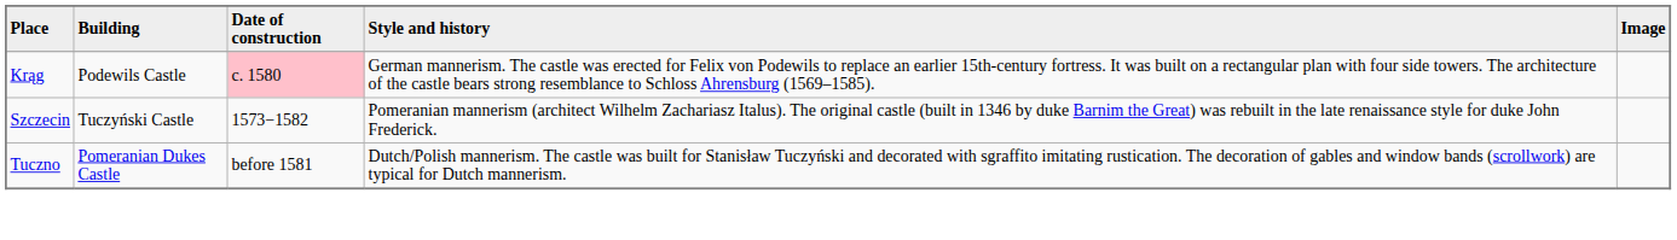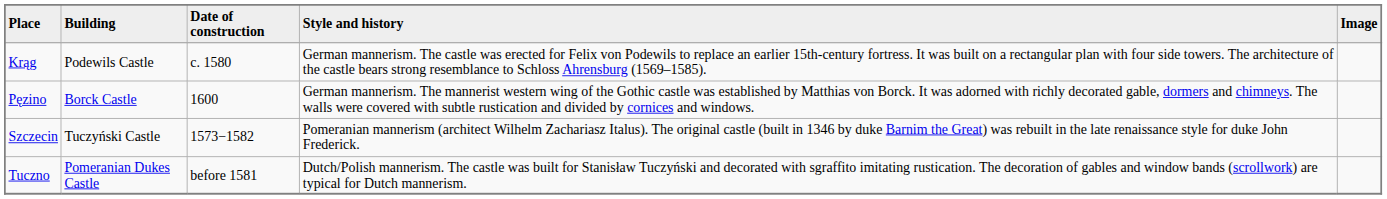 <table class="wikitable" style="border: 2px solid gray; border-collapse: collapse;" width="100%">
 <tr>
 <td bgcolor="#EEEEEE"><strong>Place</strong></td>
 <td bgcolor="#EEEEEE"><strong>Building</strong></td>
 <td bgcolor="#EEEEEE"><strong>Date of construction</strong></td>
 <td bgcolor="#EEEEEE"><strong>Style and history</strong></td>
 <td bgcolor="#EEEEEE"><strong>Image</strong></td>
 </tr>
 <tr>
 </tr>
 <tr>
 <td><a href='#'>Krąg</a></td>
 <td>Podewils Castle</td>
-<td style="background: pink;">c. 1580</td>
+<td>c. 1580</td>
 <td>German mannerism. The castle was erected for Felix von Podewils to replace an earlier 15th-century fortress. It was built on a rectangular plan with four side towers. The architecture of the castle bears strong resemblance to Schloss <a href='#'>Ahrensburg</a> (1569–1585).</td>
+<td></td>
+</tr>
+<tr>
+<td><a href='#'>Pęzino</a></td>
+<td><a href='#'>Borck Castle</a></td>
+<td>1600</td>
+<td>German mannerism. The mannerist western wing of the Gothic castle was established by Matthias von Borck. It was adorned with richly decorated gable, <a href='#'>dormers</a> and <a href='#'>chimneys</a>. The walls were covered with subtle rustication and divided by <a href='#'>cornices</a> and windows.</td>
 <td></td>
 </tr>
 <tr>
 <td><a href='#'>Szczecin</a></td>
 <td>Tuczyński Castle</td>
 <td>1573−1582</td>
 <td>Pomeranian mannerism (architect Wilhelm Zachariasz Italus). The original castle (built in 1346 by duke <a href='#'>Barnim the Great</a>) was rebuilt in the late renaissance style for duke John Frederick.</td>
 <td></td>
 </tr>
 <tr>
 <td><a href='#'>Tuczno</a></td>
 <td><a href='#'>Pomeranian Dukes Castle</a></td>
 <td>before 1581</td>
 <td>Dutch/Polish mannerism. The castle was built for Stanisław Tuczyński and decorated with sgraffito imitating rustication. The decoration of gables and window bands (<a href='#'>scrollwork</a>) are typical for Dutch mannerism.</td>
 <td></td>
 </tr>
 <tr>
 </tr>
 </table>
